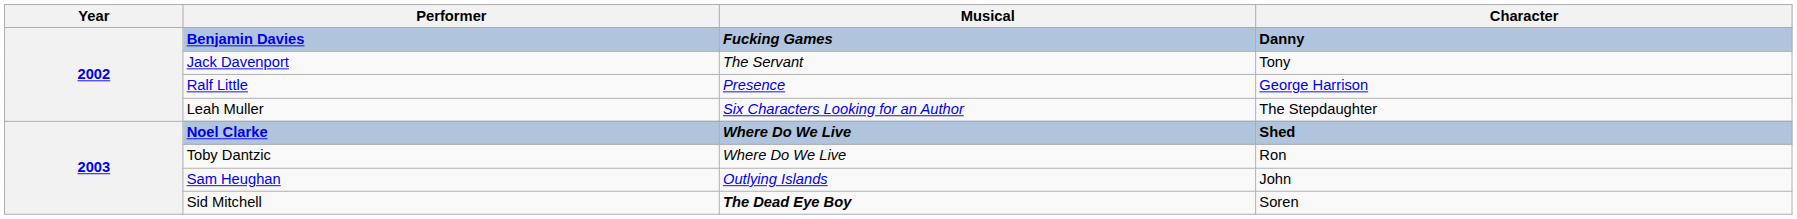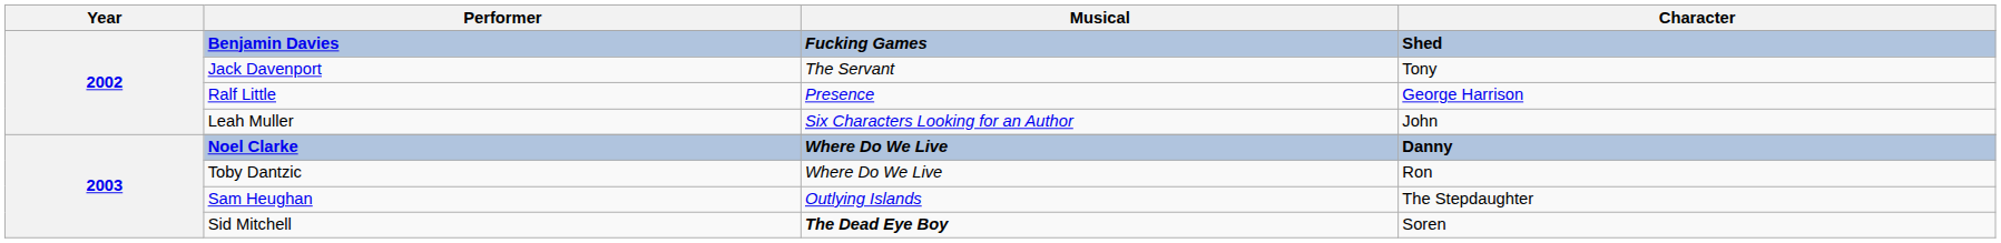 <table class="wikitable" style="width:98%;">
 <tr style="background:#bebebe;">
 <th style="width:10%;">Year</th>
 <th style="width:30%;">Performer</th>
 <th style="width:30%;">Musical</th>
 <th style="width:30%;">Character</th>
 </tr>
 <tr>
 <th rowspan="5" align="center"><a href='#'>2002</a></th>
 </tr>
 <tr style="background:#B0C4DE">
 <td><strong><a href='#'>Benjamin Davies</a></strong></td>
 <td><strong><em>Fucking Games</em></strong></td>
-<td><strong>Danny</strong></td>
+<td><strong>Shed</strong></td>
 </tr>
 <tr>
 <td><a href='#'>Jack Davenport</a></td>
 <td><em>The Servant</em></td>
 <td>Tony</td>
 </tr>
 <tr>
 <td><a href='#'>Ralf Little</a></td>
 <td><em><a href='#'>Presence</a></em></td>
 <td><a href='#'>George Harrison</a></td>
 </tr>
 <tr>
 <td>Leah Muller</td>
 <td><em><a href='#'>Six Characters Looking for an Author</a></em></td>
-<td>The Stepdaughter</td>
+<td>John</td>
 </tr>
 <tr>
 <th rowspan="5" align="center"><a href='#'>2003</a></th>
 </tr>
 <tr style="background:#B0C4DE">
 <td><strong><a href='#'>Noel Clarke</a></strong></td>
 <td><strong><em>Where Do We Live</em></strong></td>
-<td><strong>Shed</strong></td>
+<td><strong>Danny</strong></td>
 </tr>
 <tr>
 <td>Toby Dantzic</td>
 <td><em>Where Do We Live</em></td>
 <td>Ron</td>
 </tr>
 <tr>
 <td><a href='#'>Sam Heughan</a></td>
 <td><em><a href='#'>Outlying Islands</a></em></td>
-<td>John</td>
+<td>The Stepdaughter</td>
 </tr>
 <tr>
 <td>Sid Mitchell</td>
 <td><strong><em>The Dead Eye Boy</em></strong></td>
 <td>Soren</td>
 </tr>
 </table>
